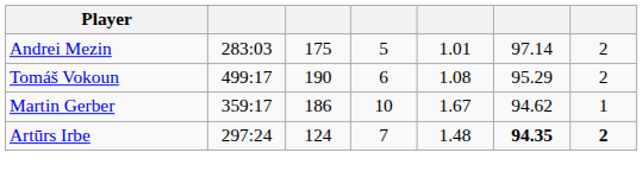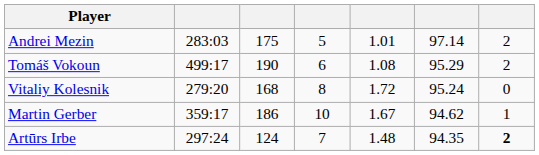 <table class="wikitable sortable" style="text-align:center;">
 <tr>
 <th style="width:170px;">Player</th>
 <th style="width:60px;"></th>
 <th style="width:50px;"></th>
 <th style="width:50px;"></th>
 <th style="width:60px;"></th>
 <th style="width:60px;"></th>
 <th style="width:50px;"></th>
 </tr>
 <tr>
 <td style="text-align:left;"> <a href='#'>Andrei Mezin</a></td>
 <td>283:03</td>
 <td>175</td>
 <td>5</td>
 <td>1.01</td>
 <td>97.14</td>
 <td>2</td>
 </tr>
 <tr>
 <td style="text-align:left;"> <a href='#'>Tomáš Vokoun</a></td>
 <td>499:17</td>
 <td>190</td>
 <td>6</td>
 <td>1.08</td>
 <td>95.29</td>
 <td>2</td>
 </tr>
 <tr>
+<td style="text-align:left;"> <a href='#'>Vitaliy Kolesnik</a></td>
+<td>279:20</td>
+<td>168</td>
+<td>8</td>
+<td>1.72</td>
+<td>95.24</td>
+<td>0</td>
+</tr>
+<tr>
 <td style="text-align:left;"> <a href='#'>Martin Gerber</a></td>
 <td>359:17</td>
 <td>186</td>
 <td>10</td>
 <td>1.67</td>
 <td>94.62</td>
 <td>1</td>
 </tr>
 <tr>
 <td style="text-align:left;"> <a href='#'>Artūrs Irbe</a></td>
 <td>297:24</td>
 <td>124</td>
 <td>7</td>
 <td>1.48</td>
-<td><strong>94.35</strong></td>
+<td>94.35</td>
 <td><strong>2</strong></td>
 </tr>
 </table>
